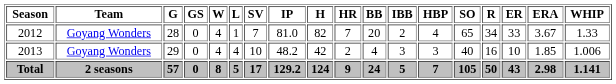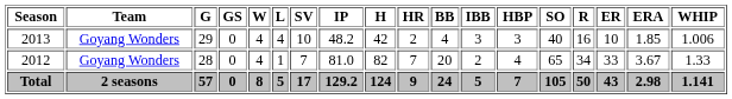 <table border=1 width="800px">
 <tr align=middle>
 <th>Season</th>
 <th>Team</th>
 <th>G</th>
 <th>GS</th>
 <th>W</th>
 <th>L</th>
 <th>SV</th>
 <th>IP</th>
 <th>H</th>
 <th>HR</th>
 <th>BB</th>
 <th>IBB</th>
 <th>HBP</th>
 <th>SO</th>
 <th>R</th>
 <th>ER</th>
 <th>ERA</th>
 <th>WHIP</th>
 </tr>
 <tr align=middle>
+<td>2013</td>
+<td><a href='#'>Goyang Wonders</a></td>
+<td>29</td>
+<td>0</td>
+<td>4</td>
+<td>4</td>
+<td>10</td>
+<td>48.2</td>
+<td>42</td>
+<td>2</td>
+<td>4</td>
+<td>3</td>
+<td>3</td>
+<td>40</td>
+<td>16</td>
+<td>10</td>
+<td>1.85</td>
+<td>1.006</td>
+</tr>
+<tr align=middle>
 <td>2012</td>
 <td><a href='#'>Goyang Wonders</a></td>
 <td>28</td>
 <td>0</td>
 <td>4</td>
 <td>1</td>
 <td>7</td>
 <td>81.0</td>
 <td>82</td>
 <td>7</td>
 <td>20</td>
 <td>2</td>
 <td>4</td>
 <td>65</td>
 <td>34</td>
 <td>33</td>
 <td>3.67</td>
 <td>1.33</td>
-</tr>
-<tr align=middle>
-<td>2013</td>
-<td><a href='#'>Goyang Wonders</a></td>
-<td>29</td>
-<td>0</td>
-<td>4</td>
-<td>4</td>
-<td>10</td>
-<td>48.2</td>
-<td>42</td>
-<td>2</td>
-<td>4</td>
-<td>3</td>
-<td>3</td>
-<td>40</td>
-<td>16</td>
-<td>10</td>
-<td>1.85</td>
-<td>1.006</td>
 </tr>
 <tr align=middle style="color:black; background-color:silver">
 <th>Total</th>
 <th>2 seasons</th>
 <th>57</th>
 <th>0</th>
 <th>8</th>
 <th>5</th>
 <th>17</th>
 <th>129.2</th>
 <th>124</th>
 <th>9</th>
 <th>24</th>
 <th>5</th>
 <th>7</th>
 <th>105</th>
 <th>50</th>
 <th>43</th>
 <th>2.98</th>
 <th>1.141</th>
 </tr>
 </table>
